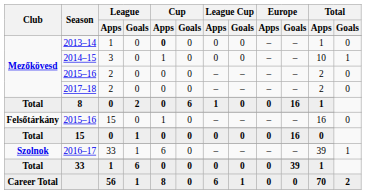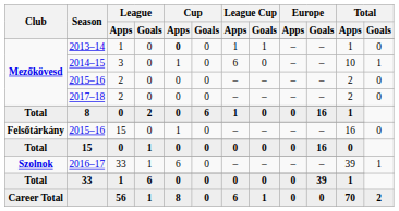 <table class="wikitable" style="font-size:90%; text-align: center;">
 <tr>
 <th rowspan="2">Club</th>
 <th rowspan="2">Season</th>
 <th colspan="2">League</th>
 <th colspan="2">Cup</th>
 <th colspan="2">League Cup</th>
 <th colspan="2">Europe</th>
 <th colspan="2">Total</th>
 </tr>
 <tr>
 <th>Apps</th>
 <th>Goals</th>
 <th>Apps</th>
 <th>Goals</th>
 <th>Apps</th>
 <th>Goals</th>
 <th>Apps</th>
 <th>Goals</th>
 <th>Apps</th>
 <th>Goals</th>
 </tr>
 <tr ||-||-||-|->
 <td rowspan="6" valign="center"><strong><a href='#'>Mezőkövesd</a></strong></td>
 </tr>
 <tr>
 <td><a href='#'>2013–14</a></td>
 <td>1</td>
 <td>0</td>
 <td><strong>0</strong></td>
 <td>0</td>
-<td>0</td>
-<td>0</td>
+<td>1</td>
+<td>1</td>
 <td>–</td>
 <td>–</td>
 <td>1</td>
 <td>0</td>
 </tr>
 <tr>
 <td><a href='#'>2014–15</a></td>
 <td>3</td>
 <td>0</td>
 <td>1</td>
 <td>0</td>
-<td>0</td>
+<td>6</td>
 <td>0</td>
 <td>–</td>
 <td>–</td>
 <td>10</td>
 <td>1</td>
 </tr>
 <tr>
 <td><a href='#'>2015–16</a></td>
 <td>2</td>
 <td>0</td>
 <td>0</td>
 <td>0</td>
 <td>–</td>
 <td>–</td>
 <td>–</td>
 <td>–</td>
 <td>2</td>
 <td>0</td>
 </tr>
 <tr>
 <td><a href='#'>2017–18</a></td>
 <td>2</td>
 <td>0</td>
 <td>0</td>
 <td>0</td>
 <td>–</td>
 <td>–</td>
 <td>–</td>
 <td>–</td>
 <td>2</td>
 <td>0</td>
 </tr>
 <tr>
 </tr>
 <tr style="font-weight:bold; background-color:#eeeeee;">
 <td>Total</td>
 <td>8</td>
 <td>0</td>
 <td>2</td>
 <td>0</td>
 <td>6</td>
 <td>1</td>
 <td>0</td>
 <td>0</td>
 <td>16</td>
 <td>1</td>
 </tr>
 <tr>
 <td rowspan="3" valign="center"><strong>Felsőtárkány</strong></td>
 </tr>
 <tr>
 <td><a href='#'>2015–16</a></td>
 <td>15</td>
 <td>0</td>
 <td>1</td>
 <td>0</td>
 <td>–</td>
 <td>–</td>
 <td>–</td>
 <td>–</td>
 <td>16</td>
 <td>0</td>
 </tr>
 <tr>
 </tr>
 <tr style="font-weight:bold; background-color:#eeeeee;">
 <td>Total</td>
 <td>15</td>
 <td>0</td>
 <td>1</td>
 <td>0</td>
 <td>0</td>
 <td>0</td>
 <td>0</td>
 <td>0</td>
 <td>16</td>
 <td>0</td>
 </tr>
 <tr>
 <td rowspan="3" valign="center"><strong><a href='#'>Szolnok</a></strong></td>
 </tr>
 <tr>
 <td><a href='#'>2016–17</a></td>
 <td>33</td>
 <td>1</td>
 <td>6</td>
 <td>0</td>
 <td>–</td>
 <td>–</td>
 <td>–</td>
 <td>–</td>
 <td>39</td>
 <td>1</td>
 </tr>
 <tr>
 </tr>
 <tr style="font-weight:bold; background-color:#eeeeee;">
 <td>Total</td>
 <td>33</td>
 <td>1</td>
 <td>6</td>
 <td>0</td>
 <td>0</td>
 <td>0</td>
 <td>0</td>
 <td>0</td>
 <td>39</td>
 <td>1</td>
 </tr>
 <tr style="font-weight:bold; background-color:#eeeeee;">
 <td rowspan="1" valign="top"><strong>Career Total</strong></td>
 <td></td>
 <td><strong>56</strong></td>
 <td><strong>1</strong></td>
 <td><strong>8</strong></td>
 <td><strong>0</strong></td>
 <td><strong>6</strong></td>
 <td><strong>1</strong></td>
 <td><strong>0</strong></td>
 <td><strong>0</strong></td>
 <td><strong>70</strong></td>
 <td><strong>2</strong></td>
 </tr>
 </table>
